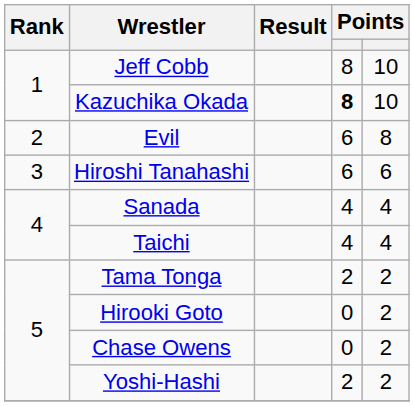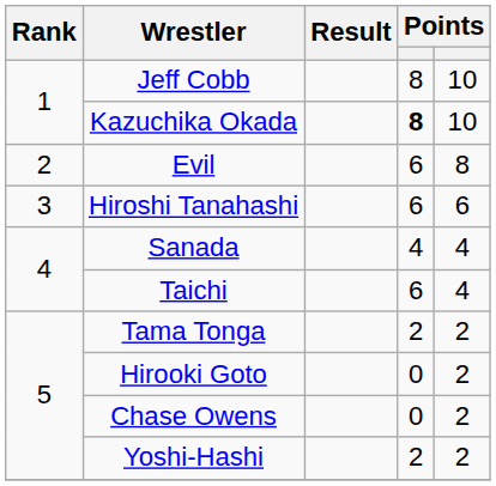 <table class="wikitable mw-collapsible mw-collapsed" plainrowheaders sortable" style="text-align: center">
 <tr>
 <th scope="col" rowspan="2">Rank</th>
 <th scope="col" rowspan="2">Wrestler</th>
 <th scope="col" rowspan="2">Result</th>
 <th scope="col" colspan="2">Points</th>
 </tr>
 <tr>
 <th></th>
 <th></th>
 </tr>
 <tr>
 <td rowspan="2">1</td>
 <td><a href='#'>Jeff Cobb</a></td>
 <td></td>
 <td>8</td>
 <td>10</td>
 </tr>
 <tr>
 <td><a href='#'>Kazuchika Okada</a></td>
 <td></td>
 <td><strong>8</strong></td>
 <td>10</td>
 </tr>
 <tr>
 <td rowspan="1">2</td>
 <td><a href='#'>Evil</a></td>
 <td></td>
 <td>6</td>
 <td>8</td>
 </tr>
 <tr>
 <td rowspan="1">3</td>
 <td><a href='#'>Hiroshi Tanahashi</a></td>
 <td></td>
 <td>6</td>
 <td>6</td>
 </tr>
 <tr>
 <td rowspan="2">4</td>
 <td><a href='#'>Sanada</a></td>
 <td></td>
 <td>4</td>
 <td>4</td>
 </tr>
 <tr>
 <td><a href='#'>Taichi</a></td>
 <td></td>
-<td>4</td>
+<td>6</td>
 <td>4</td>
 </tr>
 <tr>
 <td rowspan="4">5</td>
 <td><a href='#'>Tama Tonga</a></td>
 <td></td>
 <td>2</td>
 <td>2</td>
 </tr>
 <tr>
 <td><a href='#'>Hirooki Goto</a></td>
 <td></td>
 <td>0</td>
 <td>2</td>
 </tr>
 <tr>
 <td><a href='#'>Chase Owens</a></td>
 <td></td>
 <td>0</td>
 <td>2</td>
 </tr>
 <tr>
 <td><a href='#'>Yoshi-Hashi</a></td>
 <td></td>
 <td>2</td>
 <td>2</td>
 </tr>
 <tr>
 </tr>
 </table>
